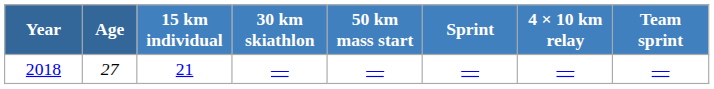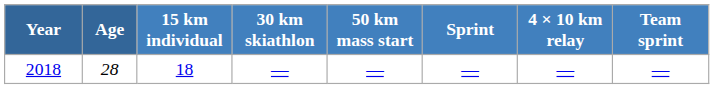 <table class="wikitable" style="font-size:95%; text-align:center; border:grey solid 1px; border-collapse:collapse; background:#ffffff;">
 <tr>
 <th style="background-color:#369; color:white; width:60px;"> Year </th>
 <th style="background-color:#369; color:white; width:40px;"> Age </th>
 <th style="background-color:#4180be; color:white; width:75px;"> 15 km <br> individual </th>
 <th style="background-color:#4180be; color:white; width:75px;"> 30 km <br> skiathlon </th>
 <th style="background-color:#4180be; color:white; width:75px;"> 50 km <br> mass start </th>
 <th style="background-color:#4180be; color:white; width:75px;"> Sprint </th>
 <th style="background-color:#4180be; color:white; width:75px;"> 4 × 10 km <br> relay </th>
 <th style="background-color:#4180be; color:white; width:75px;"> Team <br> sprint </th>
 </tr>
 <tr>
 <td><a href='#'>2018</a></td>
-<td><em>27</em></td>
-<td><a href='#'>21</a></td>
+<td><em>28</em></td>
+<td><a href='#'>18</a></td>
 <td><a href='#'>—</a></td>
 <td><a href='#'>—</a></td>
 <td><a href='#'>—</a></td>
 <td><a href='#'>—</a></td>
 <td><a href='#'>—</a></td>
 </tr>
 </table>
